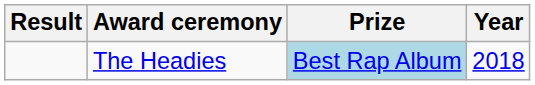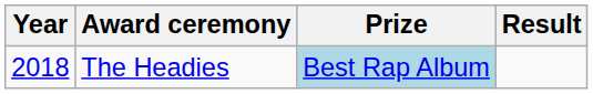 <table class ="wikitable">
 <tr>
-<th>Result</th>
+<th>Year</th>
 <th>Award ceremony</th>
 <th>Prize</th>
-<th>Year</th>
+<th>Result</th>
 </tr>
 <tr>
-<td></td>
+<td><a href='#'>2018</a></td>
 <td><a href='#'>The Headies</a></td>
 <td style="background: lightblue;"><a href='#'>Best Rap Album</a></td>
-<td><a href='#'>2018</a></td>
+<td></td>
 </tr>
 </table>
